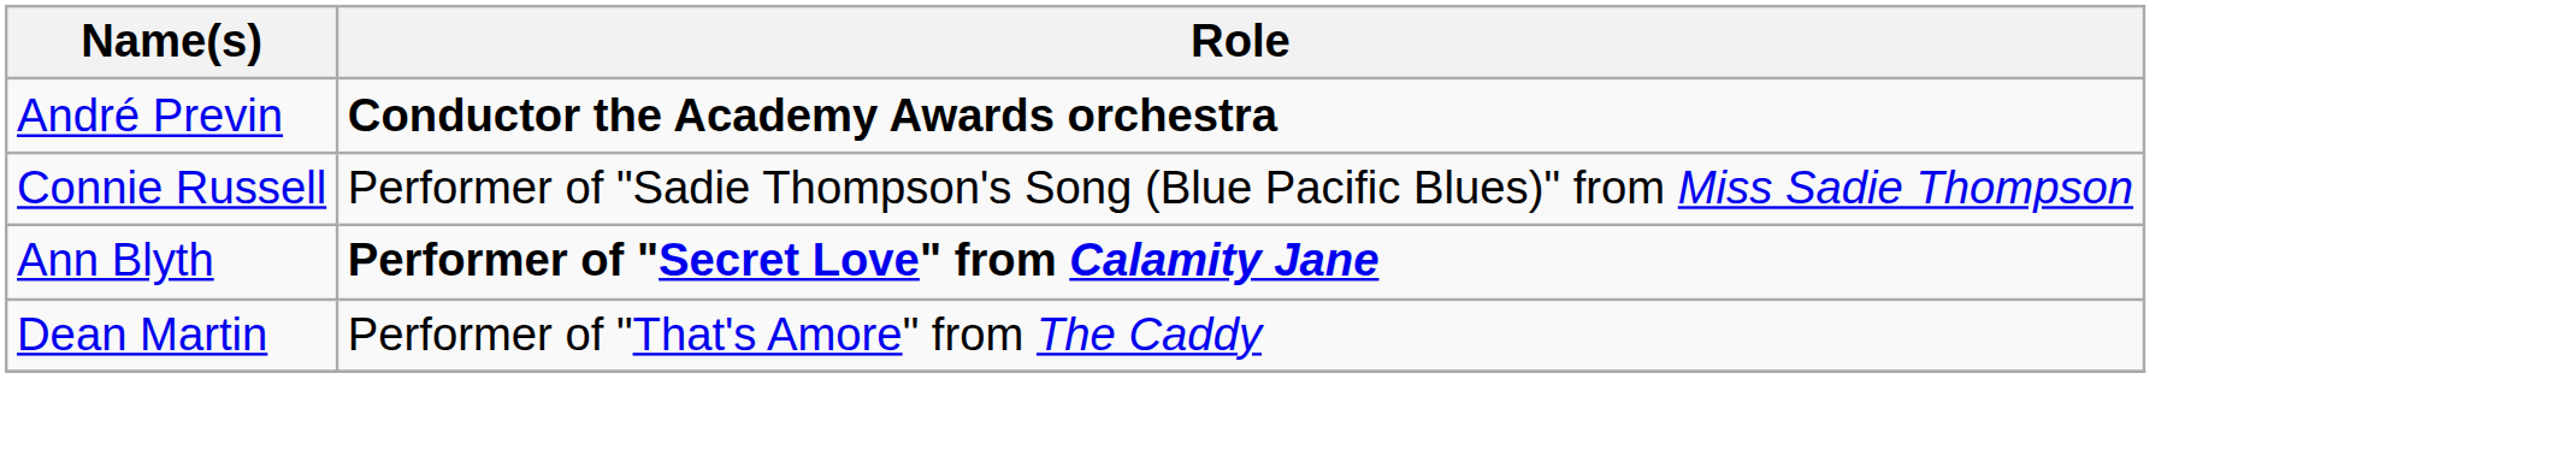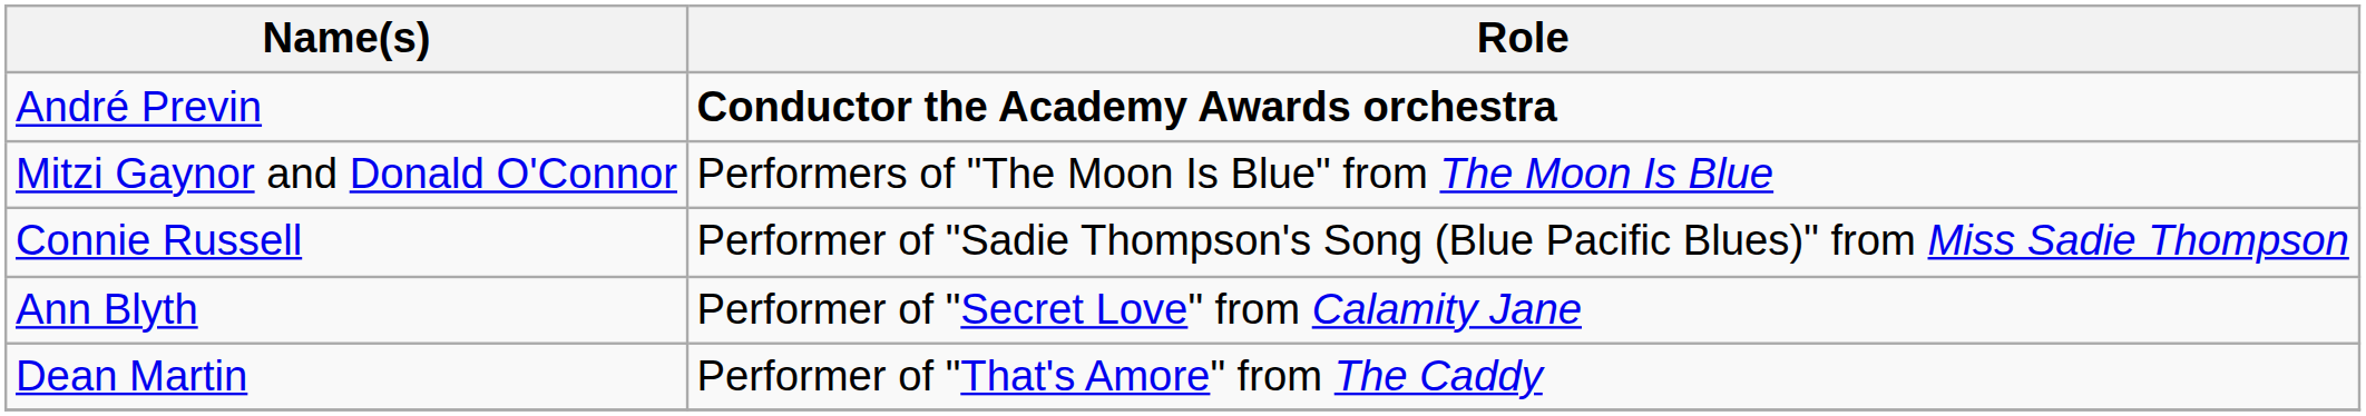 <table class="wikitable sortable">
 <tr>
 <th>Name(s)</th>
 <th>Role</th>
 </tr>
 <tr>
 <td><a href='#'>André Previn</a></td>
 <td><strong>Conductor the Academy Awards orchestra</strong></td>
 </tr>
 <tr>
+<td><a href='#'>Mitzi Gaynor</a> and <a href='#'>Donald O'Connor</a></td>
+<td>Performers of "The Moon Is Blue" from <em><a href='#'>The Moon Is Blue</a></em></td>
+</tr>
+<tr>
 <td><a href='#'>Connie Russell</a></td>
 <td>Performer of "Sadie Thompson's Song (Blue Pacific Blues)" from <em><a href='#'>Miss Sadie Thompson</a></em></td>
 </tr>
 <tr>
 <td><a href='#'>Ann Blyth</a></td>
-<td><strong>Performer of "<a href='#'>Secret Love</a>" from <em><a href='#'>Calamity Jane</a></em></strong></td>
+<td>Performer of "<a href='#'>Secret Love</a>" from <em><a href='#'>Calamity Jane</a></em></td>
 </tr>
 <tr>
 <td><a href='#'>Dean Martin</a></td>
 <td>Performer of "<a href='#'>That's Amore</a>" from <em><a href='#'>The Caddy</a></em></td>
 </tr>
 <tr>
 </tr>
 </table>
